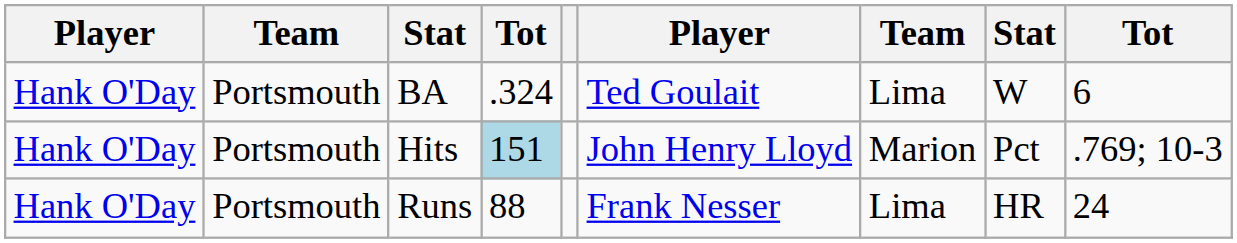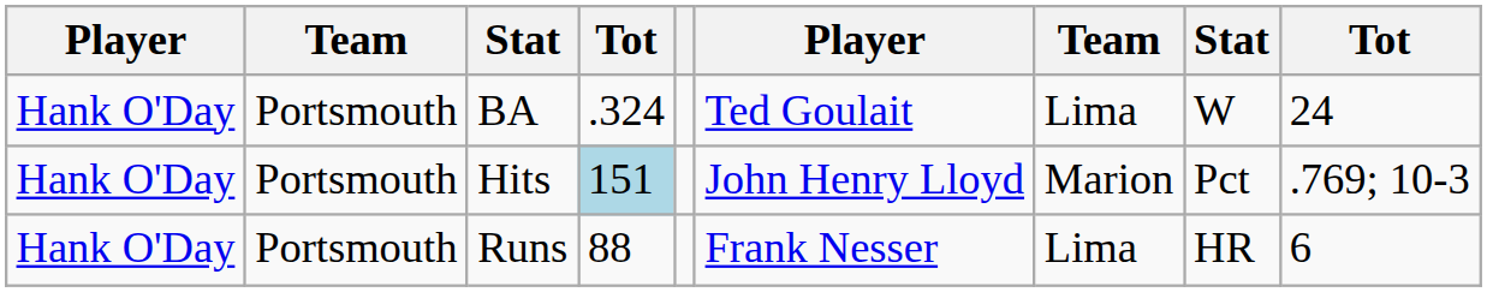 <table class="wikitable">
 <tr>
 <th>Player</th>
 <th>Team</th>
 <th>Stat</th>
 <th>Tot</th>
 <th></th>
 <th>Player</th>
 <th>Team</th>
 <th>Stat</th>
 <th>Tot</th>
 </tr>
 <tr>
 <td><a href='#'>Hank O'Day</a></td>
 <td>Portsmouth</td>
 <td>BA</td>
 <td>.324</td>
 <td></td>
 <td><a href='#'>Ted Goulait</a></td>
 <td>Lima</td>
 <td>W</td>
-<td>6</td>
+<td>24</td>
 </tr>
 <tr>
 <td><a href='#'>Hank O'Day</a></td>
 <td>Portsmouth</td>
 <td>Hits</td>
 <td style="background: lightblue;">151</td>
 <td></td>
 <td><a href='#'>John Henry Lloyd</a></td>
 <td>Marion</td>
 <td>Pct</td>
 <td>.769; 10-3</td>
 </tr>
 <tr>
 <td><a href='#'>Hank O'Day</a></td>
 <td>Portsmouth</td>
 <td>Runs</td>
 <td>88</td>
 <td></td>
 <td><a href='#'>Frank Nesser</a></td>
 <td>Lima</td>
 <td>HR</td>
-<td>24</td>
+<td>6</td>
 </tr>
 </table>
